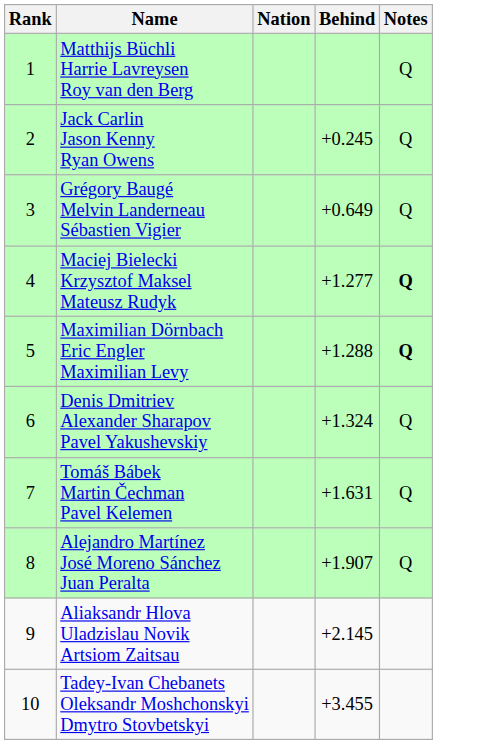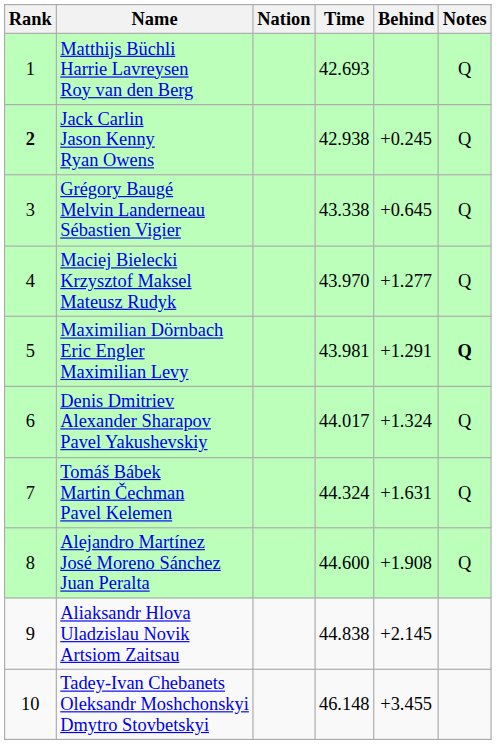 <table class="wikitable sortable" style="text-align:center">
 <tr>
 <th>Rank</th>
 <th>Name</th>
 <th>Nation</th>
+<th>Time</th>
 <th>Behind</th>
 <th>Notes</th>
 </tr>
 <tr bgcolor=bbffbb>
 <td>1</td>
 <td align=left><a href='#'>Matthijs Büchli</a><br><a href='#'>Harrie Lavreysen</a><br><a href='#'>Roy van den Berg</a></td>
 <td align=left></td>
+<td>42.693</td>
 <td></td>
 <td>Q</td>
 </tr>
 <tr bgcolor=bbffbb>
-<td>2</td>
+<td><strong>2</strong></td>
 <td align=left><a href='#'>Jack Carlin</a><br><a href='#'>Jason Kenny</a><br><a href='#'>Ryan Owens</a></td>
 <td align=left></td>
+<td>42.938</td>
 <td>+0.245</td>
 <td>Q</td>
 </tr>
 <tr bgcolor=bbffbb>
 <td>3</td>
 <td align=left><a href='#'>Grégory Baugé</a><br><a href='#'>Melvin Landerneau</a><br><a href='#'>Sébastien Vigier</a></td>
 <td align=left></td>
-<td>+0.649</td>
+<td>43.338</td>
+<td>+0.645</td>
 <td>Q</td>
 </tr>
 <tr bgcolor=bbffbb>
 <td>4</td>
 <td align=left><a href='#'>Maciej Bielecki</a><br><a href='#'>Krzysztof Maksel</a><br><a href='#'>Mateusz Rudyk</a></td>
 <td align=left></td>
+<td>43.970</td>
 <td>+1.277</td>
-<td><strong>Q</strong></td>
+<td>Q</td>
 </tr>
 <tr bgcolor=bbffbb>
 <td>5</td>
 <td align=left><a href='#'>Maximilian Dörnbach</a><br><a href='#'>Eric Engler</a><br><a href='#'>Maximilian Levy</a></td>
 <td align=left></td>
-<td>+1.288</td>
+<td>43.981</td>
+<td>+1.291</td>
 <td><strong>Q</strong></td>
 </tr>
 <tr bgcolor=bbffbb>
 <td>6</td>
 <td align=left><a href='#'>Denis Dmitriev</a><br><a href='#'>Alexander Sharapov</a><br><a href='#'>Pavel Yakushevskiy</a></td>
 <td align=left></td>
+<td>44.017</td>
 <td>+1.324</td>
 <td>Q</td>
 </tr>
 <tr bgcolor=bbffbb>
 <td>7</td>
 <td align=left><a href='#'>Tomáš Bábek</a><br><a href='#'>Martin Čechman</a><br><a href='#'>Pavel Kelemen</a></td>
 <td align=left></td>
+<td>44.324</td>
 <td>+1.631</td>
 <td>Q</td>
 </tr>
 <tr bgcolor=bbffbb>
 <td>8</td>
 <td align=left><a href='#'>Alejandro Martínez</a><br><a href='#'>José Moreno Sánchez</a><br><a href='#'>Juan Peralta</a></td>
 <td align=left></td>
-<td>+1.907</td>
+<td>44.600</td>
+<td>+1.908</td>
 <td>Q</td>
 </tr>
 <tr>
 <td>9</td>
 <td align=left><a href='#'>Aliaksandr Hlova</a><br><a href='#'>Uladzislau Novik</a><br><a href='#'>Artsiom Zaitsau</a></td>
 <td align=left></td>
+<td>44.838</td>
 <td>+2.145</td>
 <td></td>
 </tr>
 <tr>
 <td>10</td>
 <td align=left><a href='#'>Tadey-Ivan Chebanets</a><br><a href='#'>Oleksandr Moshchonskyi</a><br><a href='#'>Dmytro Stovbetskyi</a></td>
 <td align=left></td>
+<td>46.148</td>
 <td>+3.455</td>
 <td></td>
 </tr>
 </table>
